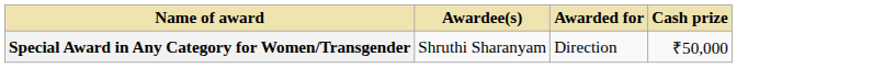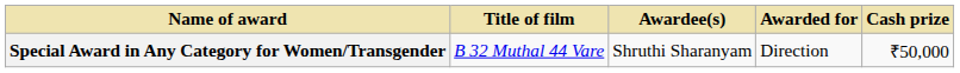 <table class="wikitable plainrowheaders">
 <tr>
 <th style="background-color:#EFE4B0">Name of award</th>
+<th style="background-color:#EFE4B0">Title of film</th>
 <th style="background-color:#EFE4B0">Awardee(s)</th>
 <th style="background-color:#EFE4B0">Awarded for</th>
 <th style="background-color:#EFE4B0">Cash prize</th>
 </tr>
 <tr>
 <th scope="row">Special Award in Any Category for Women/Transgender</th>
+<td><em><a href='#'>B 32 Muthal 44 Vare</a></em></td>
 <td>Shruthi Sharanyam</td>
 <td>Direction</td>
 <td align="right">₹50,000</td>
 </tr>
 </table>
